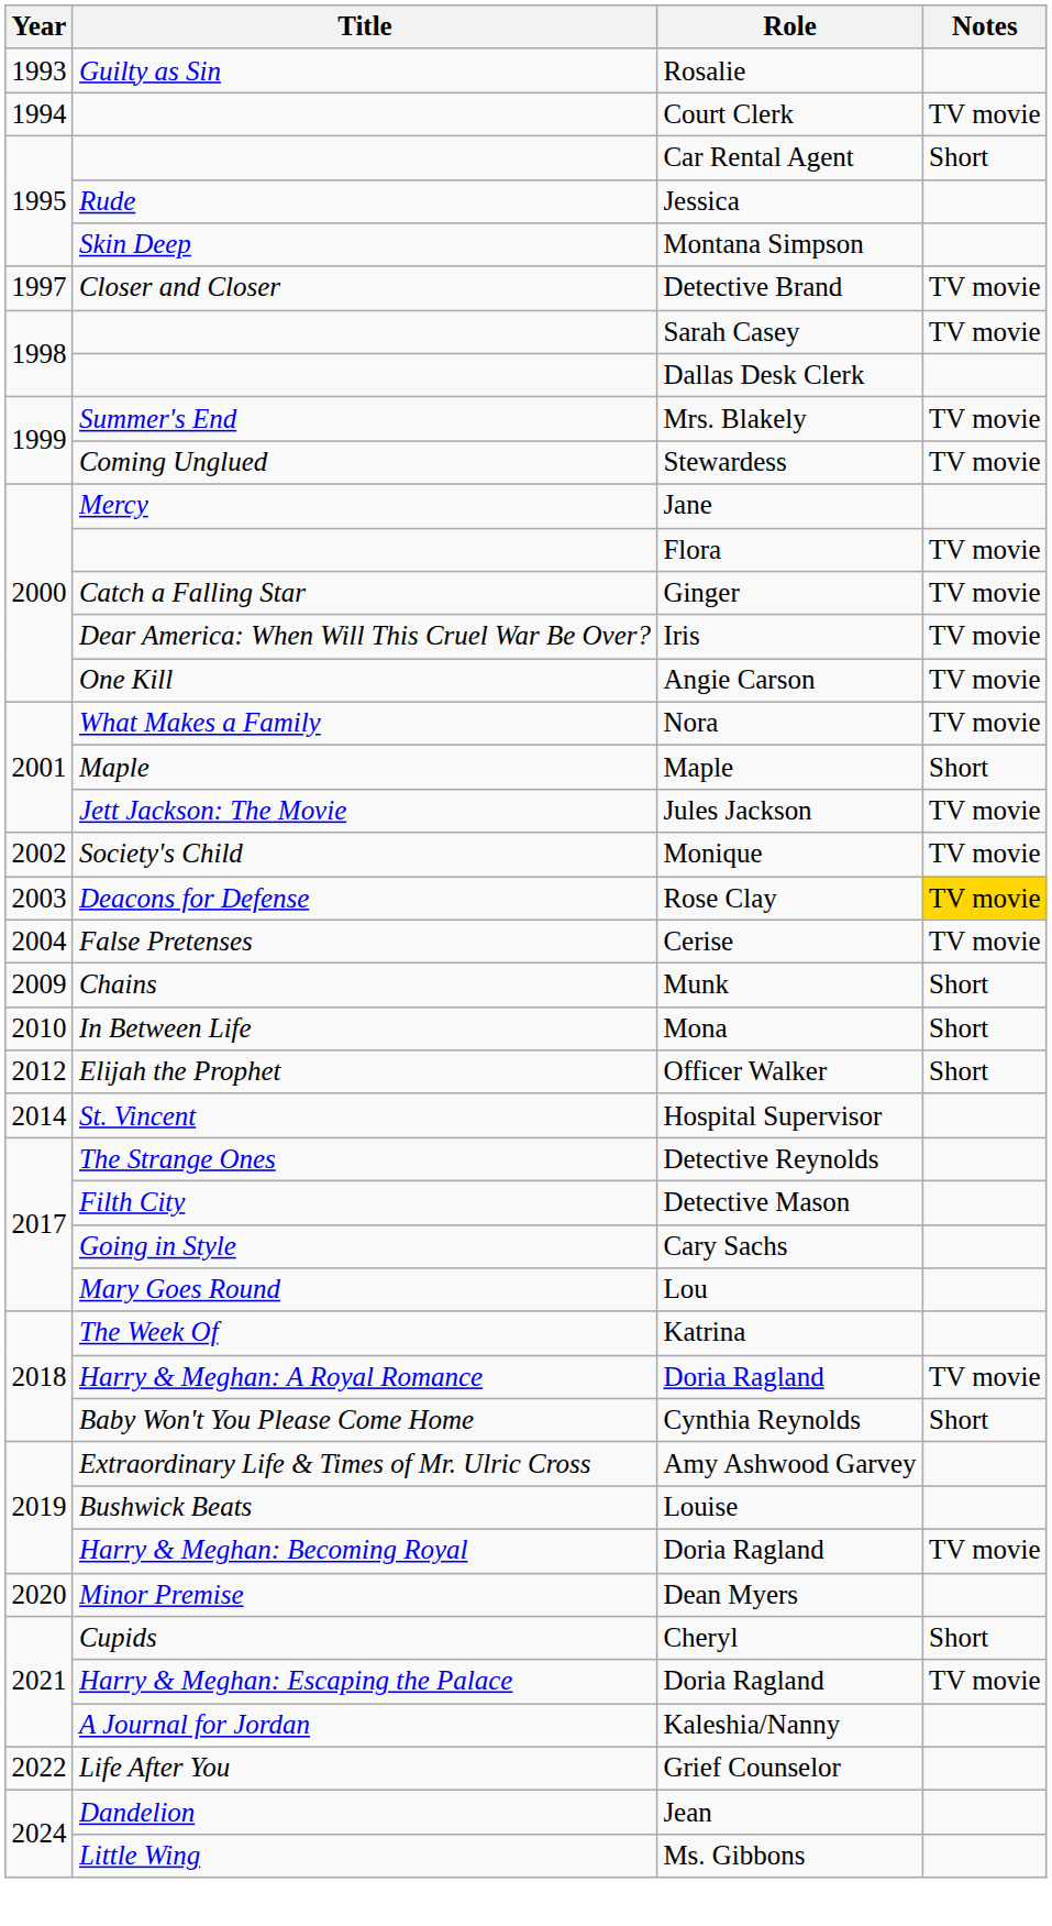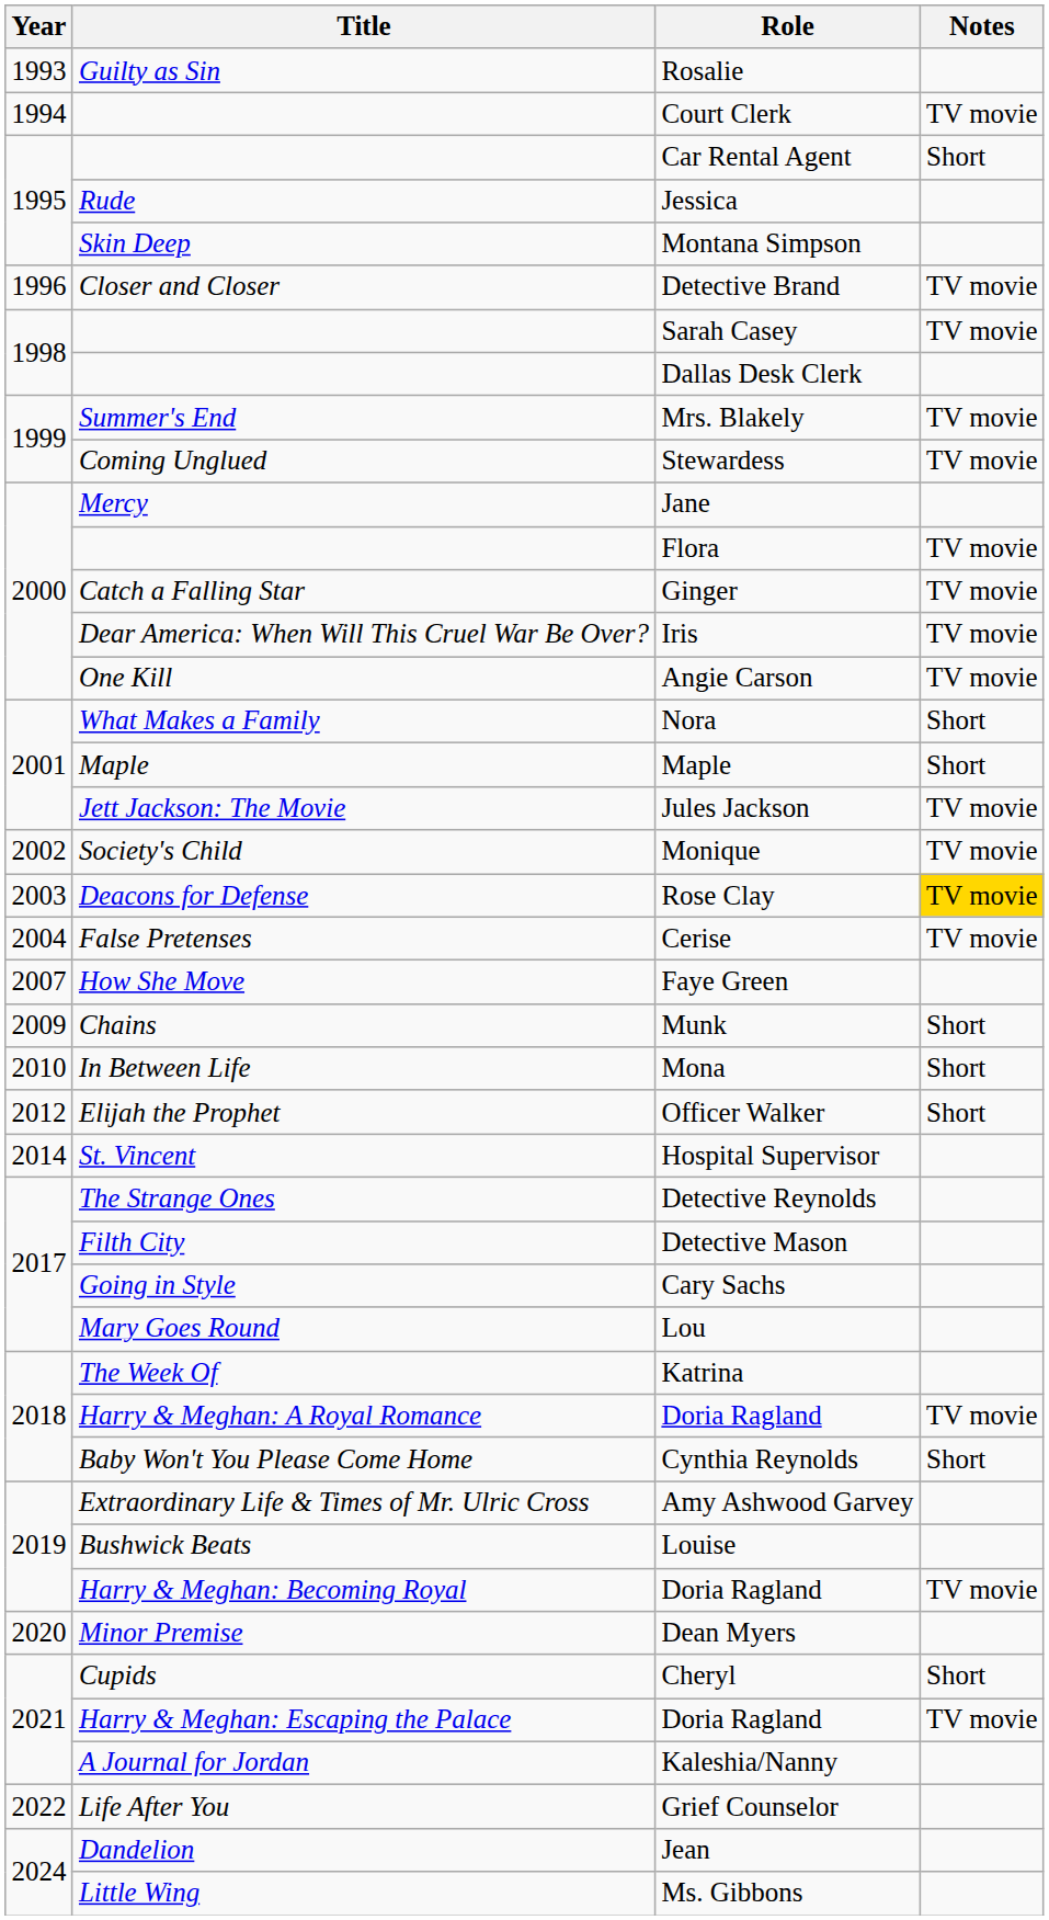 <table class="wikitable sortable">
 <tr>
 <th>Year</th>
 <th>Title</th>
 <th>Role</th>
 <th>Notes</th>
 </tr>
 <tr>
 <td>1993</td>
 <td><em><a href='#'>Guilty as Sin</a></em></td>
 <td>Rosalie</td>
 <td></td>
 </tr>
 <tr>
 <td>1994</td>
 <td><em></em></td>
 <td>Court Clerk</td>
 <td>TV movie</td>
 </tr>
 <tr>
 <td rowspan=3>1995</td>
 <td><em></em></td>
 <td>Car Rental Agent</td>
 <td>Short</td>
 </tr>
 <tr>
 <td><em><a href='#'>Rude</a></em></td>
 <td>Jessica</td>
 <td></td>
 </tr>
 <tr>
 <td><em><a href='#'>Skin Deep</a></em></td>
 <td>Montana Simpson</td>
 <td></td>
 </tr>
 <tr>
-<td>1997</td>
+<td>1996</td>
 <td><em>Closer and Closer</em></td>
 <td>Detective Brand</td>
 <td>TV movie</td>
 </tr>
 <tr>
 <td rowspan=2>1998</td>
 <td><em></em></td>
 <td>Sarah Casey</td>
 <td>TV movie</td>
 </tr>
 <tr>
 <td><em></em></td>
 <td>Dallas Desk Clerk</td>
 <td></td>
 </tr>
 <tr>
 <td rowspan=2>1999</td>
 <td><em><a href='#'>Summer's End</a></em></td>
 <td>Mrs. Blakely</td>
 <td>TV movie</td>
 </tr>
 <tr>
 <td><em>Coming Unglued</em></td>
 <td>Stewardess</td>
 <td>TV movie</td>
 </tr>
 <tr>
 <td rowspan=5>2000</td>
 <td><em><a href='#'>Mercy</a></em></td>
 <td>Jane</td>
 <td></td>
 </tr>
 <tr>
 <td><em></em></td>
 <td>Flora</td>
 <td>TV movie</td>
 </tr>
 <tr>
 <td><em>Catch a Falling Star</em></td>
 <td>Ginger</td>
 <td>TV movie</td>
 </tr>
 <tr>
 <td><em>Dear America: When Will This Cruel War Be Over?</em></td>
 <td>Iris</td>
 <td>TV movie</td>
 </tr>
 <tr>
 <td><em>One Kill</em></td>
 <td>Angie Carson</td>
 <td>TV movie</td>
 </tr>
 <tr>
 <td rowspan=3>2001</td>
 <td><em><a href='#'>What Makes a Family</a></em></td>
 <td>Nora</td>
-<td>TV movie</td>
+<td>Short</td>
 </tr>
 <tr>
 <td><em>Maple</em></td>
 <td>Maple</td>
 <td>Short</td>
 </tr>
 <tr>
 <td><em><a href='#'>Jett Jackson: The Movie</a></em></td>
 <td>Jules Jackson</td>
 <td>TV movie</td>
 </tr>
 <tr>
 <td>2002</td>
 <td><em>Society's Child</em></td>
 <td>Monique</td>
 <td>TV movie</td>
 </tr>
 <tr>
 <td>2003</td>
 <td><em><a href='#'>Deacons for Defense</a></em></td>
 <td>Rose Clay</td>
 <td style="background: gold;">TV movie</td>
 </tr>
 <tr>
 <td>2004</td>
 <td><em>False Pretenses</em></td>
 <td>Cerise</td>
 <td>TV movie</td>
+</tr>
+<tr>
+<td>2007</td>
+<td><em><a href='#'>How She Move</a></em></td>
+<td>Faye Green</td>
+<td></td>
 </tr>
 <tr>
 <td>2009</td>
 <td><em>Chains</em></td>
 <td>Munk</td>
 <td>Short</td>
 </tr>
 <tr>
 <td>2010</td>
 <td><em>In Between Life</em></td>
 <td>Mona</td>
 <td>Short</td>
 </tr>
 <tr>
 <td>2012</td>
 <td><em>Elijah the Prophet</em></td>
 <td>Officer Walker</td>
 <td>Short</td>
 </tr>
 <tr>
 <td>2014</td>
 <td><em><a href='#'>St. Vincent</a></em></td>
 <td>Hospital Supervisor</td>
 <td></td>
 </tr>
 <tr>
 <td rowspan=4>2017</td>
 <td data-sort-value="Strange Ones, The"><em><a href='#'>The Strange Ones</a></em></td>
 <td>Detective Reynolds</td>
 <td></td>
 </tr>
 <tr>
 <td><em><a href='#'>Filth City</a></em></td>
 <td>Detective Mason</td>
 <td></td>
 </tr>
 <tr>
 <td><em><a href='#'>Going in Style</a></em></td>
 <td>Cary Sachs</td>
 <td></td>
 </tr>
 <tr>
 <td><em><a href='#'>Mary Goes Round</a></em></td>
 <td>Lou</td>
 <td></td>
 </tr>
 <tr>
 <td rowspan=3>2018</td>
 <td data-sort-value="Week Of, The"><em><a href='#'>The Week Of</a></em></td>
 <td>Katrina</td>
 <td></td>
 </tr>
 <tr>
 <td><em><a href='#'>Harry & Meghan: A Royal Romance</a></em></td>
 <td><a href='#'>Doria Ragland</a></td>
 <td>TV movie</td>
 </tr>
 <tr>
 <td><em>Baby Won't You Please Come Home</em></td>
 <td>Cynthia Reynolds</td>
 <td>Short</td>
 </tr>
 <tr>
 <td rowspan=3>2019</td>
 <td><em>Extraordinary Life & Times of Mr. Ulric Cross</em></td>
 <td>Amy Ashwood Garvey</td>
 <td></td>
 </tr>
 <tr>
 <td><em>Bushwick Beats</em></td>
 <td>Louise</td>
 <td></td>
 </tr>
 <tr>
 <td><em><a href='#'>Harry & Meghan: Becoming Royal</a></em></td>
 <td>Doria Ragland</td>
 <td>TV movie</td>
 </tr>
 <tr>
 <td>2020</td>
 <td><em><a href='#'>Minor Premise</a></em></td>
 <td>Dean Myers</td>
 <td></td>
 </tr>
 <tr>
 <td rowspan=3>2021</td>
 <td><em>Cupids</em></td>
 <td>Cheryl</td>
 <td>Short</td>
 </tr>
 <tr>
 <td><em><a href='#'>Harry & Meghan: Escaping the Palace</a></em></td>
 <td>Doria Ragland</td>
 <td>TV movie</td>
 </tr>
 <tr>
 <td data-sort-value="Journal for Jordan, A"><em><a href='#'>A Journal for Jordan</a></em></td>
 <td>Kaleshia/Nanny</td>
 <td></td>
 </tr>
 <tr>
 <td>2022</td>
 <td><em>Life After You</em></td>
 <td>Grief Counselor</td>
 <td></td>
 </tr>
 <tr>
 <td rowspan=2>2024</td>
 <td><em><a href='#'>Dandelion</a></em></td>
 <td>Jean</td>
 <td></td>
 </tr>
 <tr>
 <td><em><a href='#'>Little Wing</a></em></td>
 <td>Ms. Gibbons</td>
 <td></td>
 </tr>
 </table>
